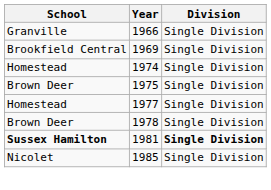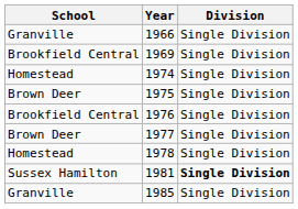 <table class="wikitable">
 <tr>
 <th>School</th>
 <th>Year</th>
 <th>Division</th>
 </tr>
 <tr>
 <td>Granville</td>
 <td>1966</td>
 <td>Single Division</td>
 </tr>
 <tr>
 <td>Brookfield Central</td>
 <td>1969</td>
 <td>Single Division</td>
 </tr>
 <tr>
 <td>Homestead</td>
 <td>1974</td>
 <td>Single Division</td>
 </tr>
 <tr>
 <td>Brown Deer</td>
 <td>1975</td>
 <td>Single Division</td>
 </tr>
 <tr>
-<td>Homestead</td>
+<td>Brookfield Central</td>
+<td>1976</td>
+<td>Single Division</td>
+</tr>
+<tr>
+<td>Brown Deer</td>
 <td>1977</td>
 <td>Single Division</td>
 </tr>
 <tr>
-<td>Brown Deer</td>
+<td>Homestead</td>
 <td>1978</td>
 <td>Single Division</td>
 </tr>
 <tr>
-<td><strong>Sussex Hamilton</strong></td>
+<td>Sussex Hamilton</td>
 <td>1981</td>
 <td><strong>Single Division</strong></td>
 </tr>
 <tr>
-<td>Nicolet</td>
+<td>Granville</td>
 <td>1985</td>
 <td>Single Division</td>
 </tr>
 </table>
